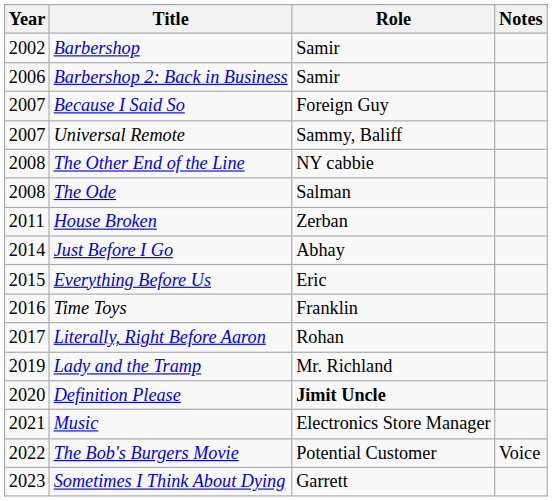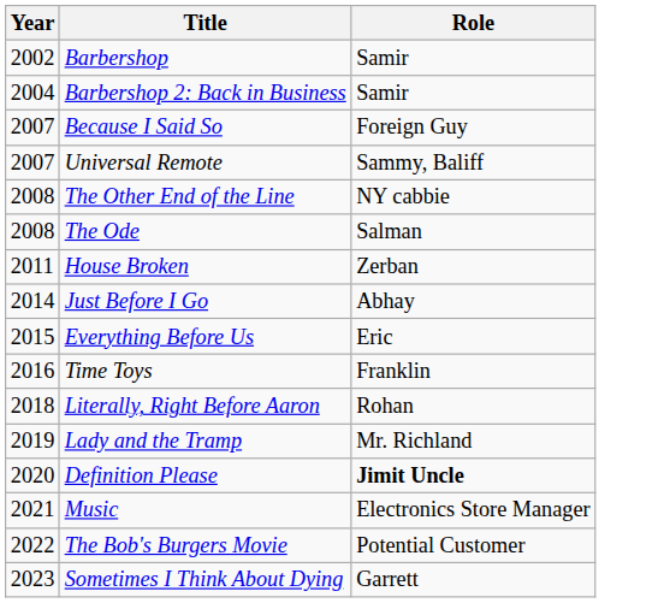 <table class="wikitable sortable">
 <tr>
 <th>Year</th>
 <th>Title</th>
 <th>Role</th>
-<th class="unsortable">Notes</th>
 </tr>
 <tr>
 <td>2002</td>
 <td><em><a href='#'>Barbershop</a></em></td>
 <td>Samir</td>
-<td></td>
 </tr>
 <tr>
-<td>2006</td>
+<td>2004</td>
 <td><em><a href='#'>Barbershop 2: Back in Business</a></em></td>
 <td>Samir</td>
-<td></td>
 </tr>
 <tr>
 <td>2007</td>
 <td><em><a href='#'>Because I Said So</a></em></td>
 <td>Foreign Guy</td>
-<td></td>
 </tr>
 <tr>
 <td>2007</td>
 <td><em>Universal Remote</em></td>
 <td>Sammy, Baliff</td>
-<td></td>
 </tr>
 <tr>
 <td>2008</td>
 <td><em><a href='#'>The Other End of the Line</a></em></td>
 <td>NY cabbie</td>
-<td></td>
 </tr>
 <tr>
 <td>2008</td>
 <td><em><a href='#'>The Ode</a></em></td>
 <td>Salman</td>
-<td></td>
 </tr>
 <tr>
 <td>2011</td>
 <td><em><a href='#'>House Broken</a></em></td>
 <td>Zerban</td>
-<td></td>
 </tr>
 <tr>
 <td>2014</td>
 <td><em><a href='#'>Just Before I Go</a></em></td>
 <td>Abhay</td>
-<td></td>
 </tr>
 <tr>
 <td>2015</td>
 <td><em><a href='#'>Everything Before Us</a></em></td>
 <td>Eric</td>
-<td></td>
 </tr>
 <tr>
 <td>2016</td>
 <td><em>Time Toys</em></td>
 <td>Franklin</td>
-<td></td>
 </tr>
 <tr>
-<td>2017</td>
+<td>2018</td>
 <td><em><a href='#'>Literally, Right Before Aaron</a></em></td>
 <td>Rohan</td>
-<td></td>
 </tr>
 <tr>
 <td>2019</td>
 <td><em><a href='#'>Lady and the Tramp</a></em></td>
 <td>Mr. Richland</td>
-<td></td>
 </tr>
 <tr>
 <td>2020</td>
 <td><em><a href='#'>Definition Please</a></em></td>
 <td><strong>Jimit Uncle</strong></td>
-<td></td>
 </tr>
 <tr>
 <td>2021</td>
 <td><a href='#'><em>Music</em></a></td>
 <td>Electronics Store Manager</td>
-<td></td>
 </tr>
 <tr>
 <td>2022</td>
 <td><em><a href='#'>The Bob's Burgers Movie</a></em></td>
 <td>Potential Customer</td>
-<td>Voice</td>
 </tr>
 <tr>
 <td>2023</td>
 <td><em><a href='#'>Sometimes I Think About Dying</a></em></td>
 <td>Garrett</td>
-<td></td>
 </tr>
 </table>
